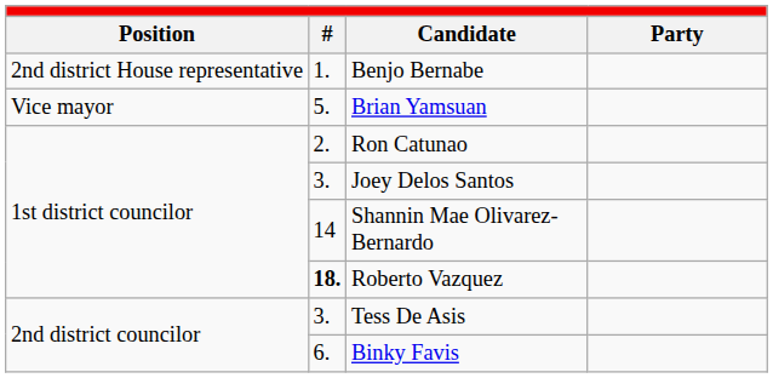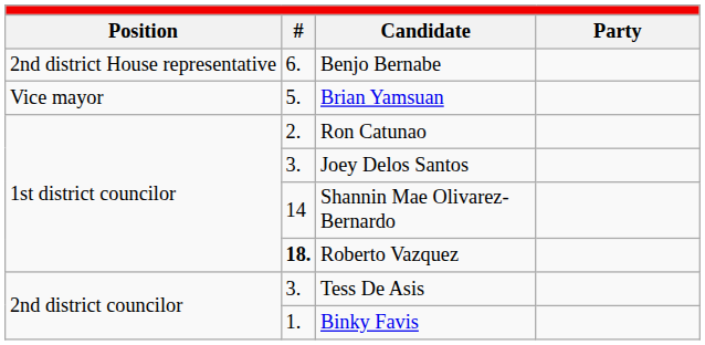 <table class=wikitable style="font-size:90%">
 <tr>
 <td colspan="5" bgcolor="#f20000"></td>
 </tr>
 <tr>
 <th>Position</th>
 <th>#</th>
 <th width=150px>Candidate</th>
 <th colspan="2" width="110px">Party</th>
 </tr>
 <tr>
 <td>2nd district House representative</td>
-<td>1.</td>
+<td>6.</td>
 <td>Benjo Bernabe</td>
 <td></td>
 </tr>
 <tr>
 <td>Vice mayor</td>
 <td>5.</td>
 <td><a href='#'>Brian Yamsuan</a></td>
 <td></td>
 </tr>
 <tr>
 <td rowspan="4">1st district councilor</td>
 <td>2.</td>
 <td>Ron Catunao</td>
 <td></td>
 </tr>
 <tr>
 <td>3.</td>
 <td>Joey Delos Santos</td>
 <td></td>
 </tr>
 <tr>
 <td>14</td>
 <td>Shannin Mae Olivarez-Bernardo</td>
 <td></td>
 </tr>
 <tr>
 <td><strong>18.</strong></td>
 <td>Roberto Vazquez</td>
 <td></td>
 </tr>
 <tr>
 <td rowspan="2">2nd district councilor</td>
 <td>3.</td>
 <td>Tess De Asis</td>
 <td></td>
 </tr>
 <tr>
-<td>6.</td>
+<td>1.</td>
 <td><a href='#'>Binky Favis</a></td>
 <td></td>
 </tr>
 </table>
